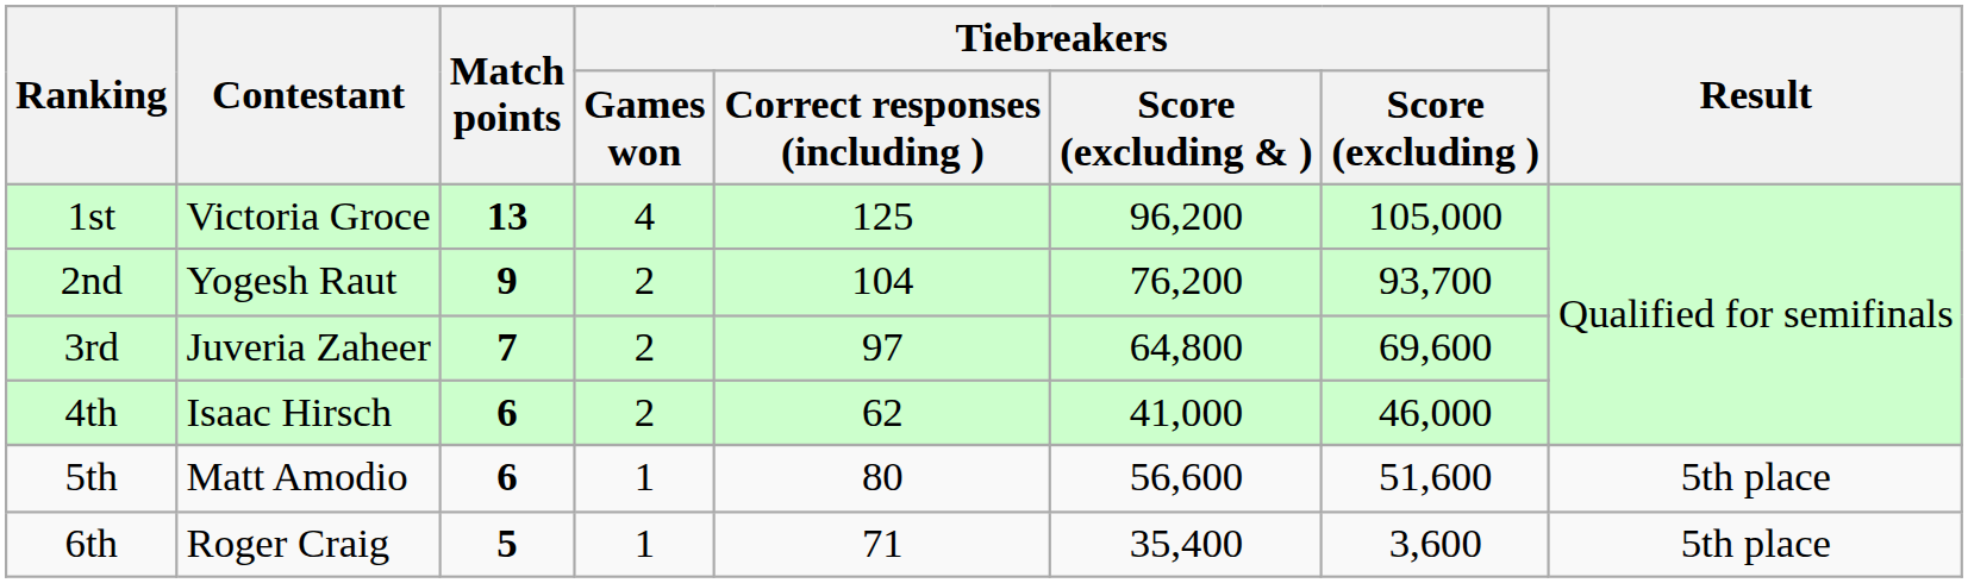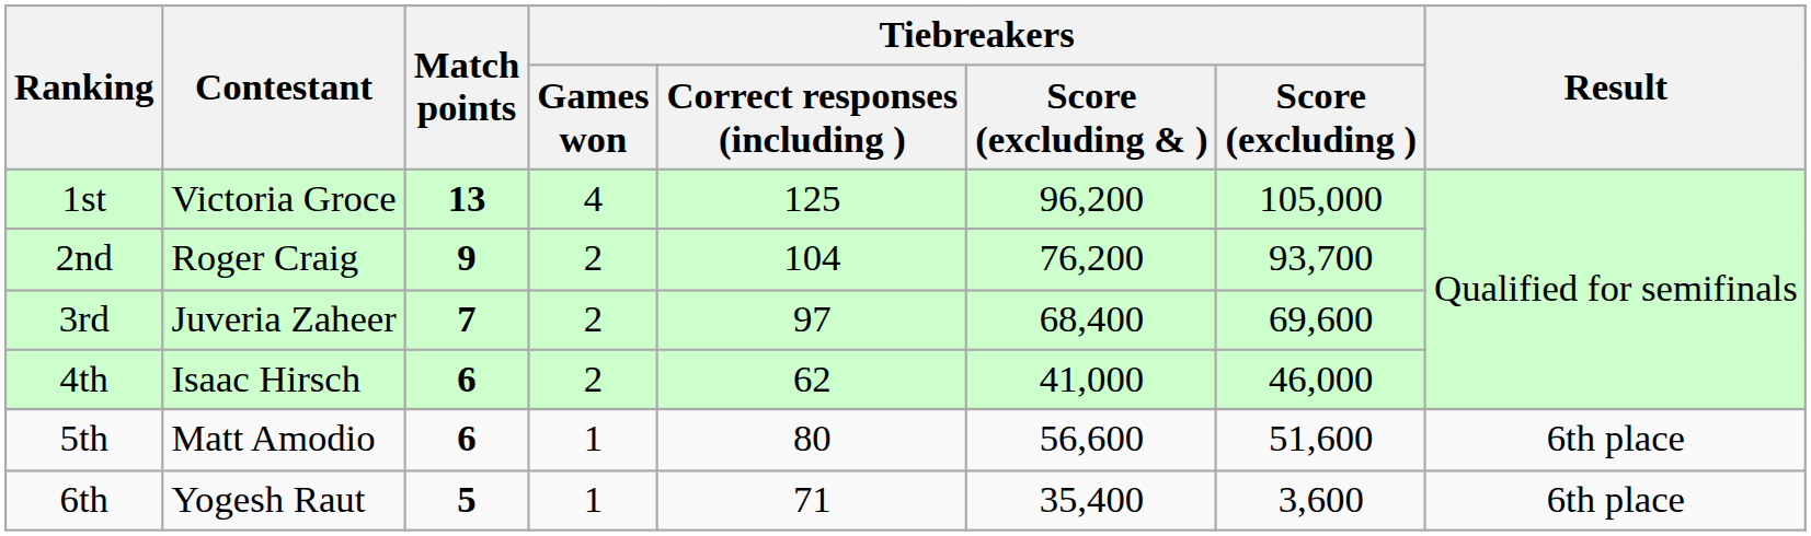 <table class="wikitable" style="text-align: center;">
 <tr>
 <th rowspan="2">Ranking</th>
 <th rowspan="2">Contestant</th>
 <th rowspan="2">Match<br>points</th>
 <th colspan="4">Tiebreakers</th>
 <th rowspan="2">Result</th>
 </tr>
 <tr>
 <th>Games<br>won</th>
 <th>Correct responses<br>(including )</th>
 <th>Score<br>(excluding  & )</th>
 <th>Score<br>(excluding )</th>
 </tr>
 <tr style="background:#ccffcc">
 <td>1st</td>
 <td style="text-align:left;">Victoria Groce</td>
 <td><strong>13</strong></td>
 <td>4</td>
 <td>125</td>
 <td>96,200</td>
 <td>105,000</td>
 <td rowspan=4>Qualified for semifinals</td>
 </tr>
 <tr style="background:#ccffcc">
 <td>2nd</td>
-<td style="text-align:left;">Yogesh Raut</td>
+<td style="text-align:left;">Roger Craig</td>
 <td><strong>9</strong></td>
 <td>2</td>
 <td>104</td>
 <td>76,200</td>
 <td>93,700</td>
 </tr>
 <tr style="background:#ccffcc">
 <td>3rd</td>
 <td style="text-align:left;">Juveria Zaheer</td>
 <td><strong>7</strong></td>
 <td>2</td>
 <td>97</td>
-<td>64,800</td>
+<td>68,400</td>
 <td>69,600</td>
 </tr>
 <tr style="background:#ccffcc">
 <td>4th</td>
 <td style="text-align:left;">Isaac Hirsch</td>
 <td><strong>6</strong></td>
 <td>2</td>
 <td>62</td>
 <td>41,000</td>
 <td>46,000</td>
 </tr>
 <tr style="background:#ccffcc">
 </tr>
 <tr>
 <td>5th</td>
 <td style="text-align:left;">Matt Amodio</td>
 <td><strong>6</strong></td>
 <td>1</td>
 <td>80</td>
 <td>56,600</td>
 <td>51,600</td>
-<td>5th place</td>
+<td>6th place</td>
 </tr>
 <tr>
 <td>6th</td>
-<td style="text-align:left;">Roger Craig</td>
+<td style="text-align:left;">Yogesh Raut</td>
 <td><strong>5</strong></td>
 <td>1</td>
 <td>71</td>
 <td>35,400</td>
 <td>3,600</td>
-<td>5th place</td>
+<td>6th place</td>
 </tr>
 </table>
